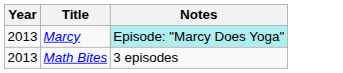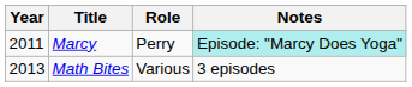 <table class="wikitable sortable">
 <tr>
 <th>Year</th>
 <th>Title</th>
+<th>Role</th>
 <th class="unsortable">Notes</th>
 </tr>
 <tr>
-<td>2013</td>
+<td>2011</td>
 <td><em><a href='#'>Marcy</a></em></td>
+<td>Perry</td>
 <td style="background: paleturquoise;">Episode: "Marcy Does Yoga"</td>
 </tr>
 <tr>
 <td>2013</td>
 <td><em><a href='#'>Math Bites</a></em></td>
+<td>Various</td>
 <td>3 episodes</td>
 </tr>
 </table>
